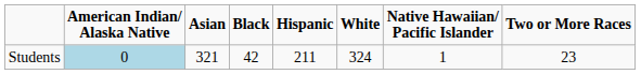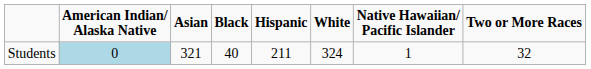 <table class="wikitable">
 <tr>
 <td align="right"></td>
 <td align="center"><strong>American Indian/</strong><br><strong>Alaska Native</strong></td>
 <td align="center"><strong>Asian</strong></td>
 <td align="center"><strong>Black</strong></td>
 <td align="center"><strong>Hispanic</strong></td>
 <td align="center"><strong>White</strong></td>
 <td align="center"><strong>Native Hawaiian/</strong><br><strong>Pacific Islander</strong></td>
 <td align="center"><strong>Two or More Races</strong></td>
 </tr>
 <tr>
 <td align="right">Students</td>
 <td align="center" style="background: lightblue;">0</td>
 <td align="center">321</td>
-<td align="center">42</td>
+<td align="center">40</td>
 <td align="center">211</td>
 <td align="center">324</td>
 <td align="center">1</td>
-<td align="center">23</td>
+<td align="center">32</td>
 </tr>
 </table>
